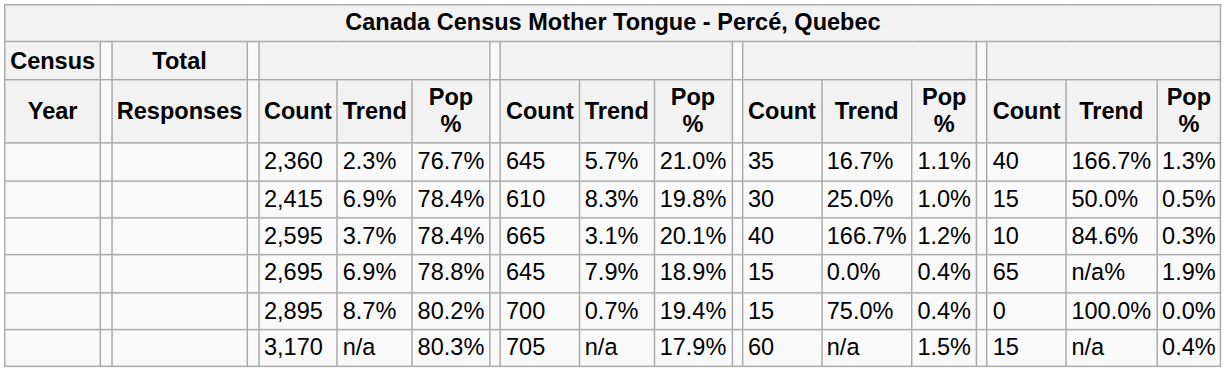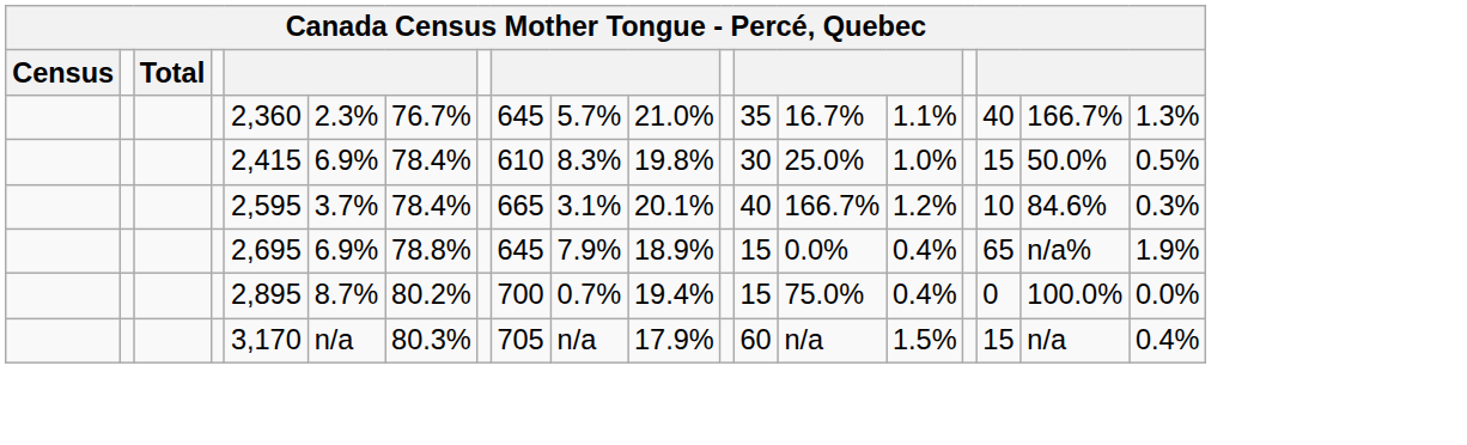 <table class="wikitable">
 <tr>
 <th colspan="19">Canada Census Mother Tongue - Percé, Quebec</th>
 </tr>
 <tr>
 <th>Census</th>
 <td></td>
 <th>Total</th>
 <td colspan="1"></td>
 <th colspan="3"></th>
 <td colspan="1"></td>
 <th colspan="3"></th>
 <td colspan="1"></td>
 <th colspan="3"></th>
 <td colspan="1"></td>
 <th colspan="3"></th>
-</tr>
-<tr>
-<th>Year</th>
-<td></td>
-<th>Responses</th>
-<td></td>
-<th>Count</th>
-<th>Trend</th>
-<th>Pop %</th>
-<td></td>
-<th>Count</th>
-<th>Trend</th>
-<th>Pop %</th>
-<td></td>
-<th>Count</th>
-<th>Trend</th>
-<th>Pop %</th>
-<td></td>
-<th>Count</th>
-<th>Trend</th>
-<th>Pop %</th>
 </tr>
 <tr>
 <td></td>
 <td></td>
 <td></td>
 <td></td>
 <td>2,360</td>
 <td> 2.3%</td>
 <td>76.7%</td>
 <td></td>
 <td>645</td>
 <td> 5.7%</td>
 <td>21.0%</td>
 <td></td>
 <td>35</td>
 <td> 16.7%</td>
 <td>1.1%</td>
 <td></td>
 <td>40</td>
 <td> 166.7%</td>
 <td>1.3%</td>
 </tr>
 <tr>
 <td></td>
 <td></td>
 <td></td>
 <td></td>
 <td>2,415</td>
 <td> 6.9%</td>
 <td>78.4%</td>
 <td></td>
 <td>610</td>
 <td> 8.3%</td>
 <td>19.8%</td>
 <td></td>
 <td>30</td>
 <td> 25.0%</td>
 <td>1.0%</td>
 <td></td>
 <td>15</td>
 <td> 50.0%</td>
 <td>0.5%</td>
 </tr>
 <tr>
 <td></td>
 <td></td>
 <td></td>
 <td></td>
 <td>2,595</td>
 <td> 3.7%</td>
 <td>78.4%</td>
 <td></td>
 <td>665</td>
 <td> 3.1%</td>
 <td>20.1%</td>
 <td></td>
 <td>40</td>
 <td> 166.7%</td>
 <td>1.2%</td>
 <td></td>
 <td>10</td>
 <td> 84.6%</td>
 <td>0.3%</td>
 </tr>
 <tr>
 <td></td>
 <td></td>
 <td></td>
 <td></td>
 <td>2,695</td>
 <td> 6.9%</td>
 <td>78.8%</td>
 <td></td>
 <td>645</td>
 <td> 7.9%</td>
 <td>18.9%</td>
 <td></td>
 <td>15</td>
 <td> 0.0%</td>
 <td>0.4%</td>
 <td></td>
 <td>65</td>
 <td> n/a%</td>
 <td>1.9%</td>
 </tr>
 <tr>
 <td></td>
 <td></td>
 <td></td>
 <td></td>
 <td>2,895</td>
 <td> 8.7%</td>
 <td>80.2%</td>
 <td></td>
 <td>700</td>
 <td> 0.7%</td>
 <td>19.4%</td>
 <td></td>
 <td>15</td>
 <td> 75.0%</td>
 <td>0.4%</td>
 <td></td>
 <td>0</td>
 <td> 100.0%</td>
 <td>0.0%</td>
 </tr>
 <tr>
 <td></td>
 <td></td>
 <td></td>
 <td></td>
 <td>3,170</td>
 <td>n/a</td>
 <td>80.3%</td>
 <td></td>
 <td>705</td>
 <td>n/a</td>
 <td>17.9%</td>
 <td></td>
 <td>60</td>
 <td>n/a</td>
 <td>1.5%</td>
 <td></td>
 <td>15</td>
 <td>n/a</td>
 <td>0.4%</td>
 </tr>
 </table>
